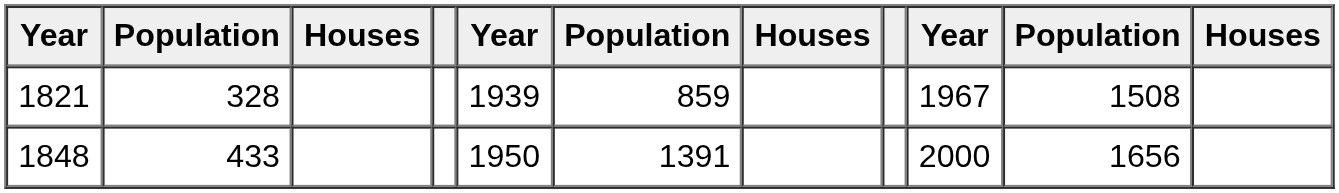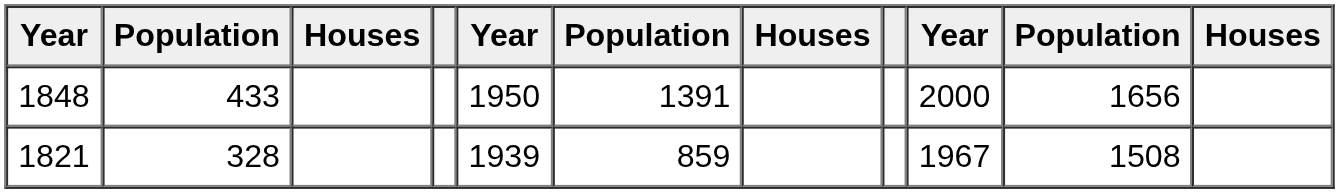 <table border="1" cellpadding="5" cellspacing="0" align="left" style="margin-left:10px">
 <tr>
 <th style="background:#efefef;">Year</th>
 <th style="background:#efefef;">Population</th>
 <th style="background:#efefef;">Houses</th>
 <th style="background:#efefef;"></th>
 <th style="background:#efefef;">Year</th>
 <th style="background:#efefef;">Population</th>
 <th style="background:#efefef;">Houses</th>
 <th style="background:#efefef;"></th>
 <th style="background:#efefef;">Year</th>
 <th style="background:#efefef;">Population</th>
 <th style="background:#efefef;">Houses</th>
 </tr>
 <tr>
+<td>1848</td>
+<td align="right">433</td>
+<td align="right"></td>
+<td></td>
+<td>1950</td>
+<td align="right">1391</td>
+<td align="right"></td>
+<td></td>
+<td>2000</td>
+<td align="right">1656</td>
+<td align="right"></td>
+</tr>
+<tr>
 <td>1821</td>
 <td align="right">328</td>
 <td align="right"></td>
 <td></td>
 <td>1939</td>
 <td align="right">859</td>
 <td align="right"></td>
 <td></td>
 <td>1967</td>
 <td align="right">1508</td>
 <td align="right"></td>
 </tr>
 <tr>
-<td>1848</td>
-<td align="right">433</td>
-<td align="right"></td>
-<td></td>
-<td>1950</td>
-<td align="right">1391</td>
-<td align="right"></td>
-<td></td>
-<td>2000</td>
-<td align="right">1656</td>
-<td align="right"></td>
-</tr>
-<tr>
 </tr>
 </table>
